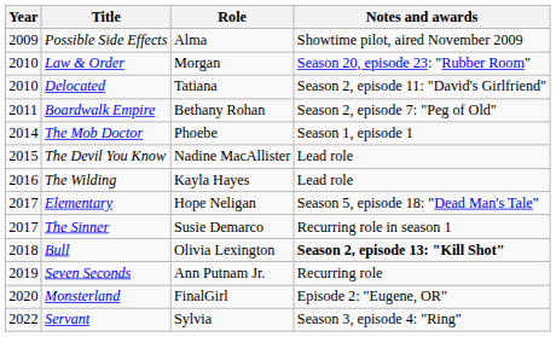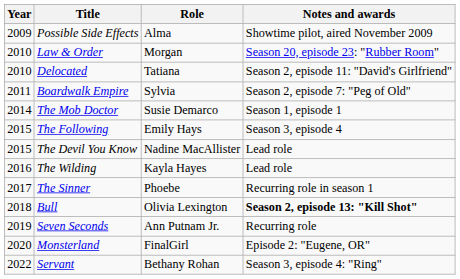 <table class="wikitable">
 <tr>
 <th>Year</th>
 <th>Title</th>
 <th>Role</th>
 <th>Notes and awards</th>
 </tr>
 <tr>
 <td>2009</td>
 <td><em>Possible Side Effects</em></td>
 <td>Alma</td>
 <td>Showtime pilot, aired November 2009</td>
 </tr>
 <tr>
 <td>2010</td>
 <td><em><a href='#'>Law & Order</a></em></td>
 <td>Morgan</td>
 <td><a href='#'>Season 20, episode 23</a>: "<a href='#'>Rubber Room</a>"</td>
 </tr>
 <tr>
 <td>2010</td>
 <td><em><a href='#'>Delocated</a></em></td>
 <td>Tatiana</td>
 <td>Season 2, episode 11: "David's Girlfriend"</td>
 </tr>
 <tr>
 <td>2011</td>
 <td><em><a href='#'>Boardwalk Empire</a></em></td>
-<td>Bethany Rohan</td>
+<td>Sylvia</td>
 <td>Season 2, episode 7: "Peg of Old"</td>
 </tr>
 <tr>
 <td>2014</td>
 <td><em><a href='#'>The Mob Doctor</a></em></td>
-<td>Phoebe</td>
+<td>Susie Demarco</td>
 <td>Season 1, episode 1</td>
+</tr>
+<tr>
+<td>2015</td>
+<td><em><a href='#'>The Following</a></em></td>
+<td>Emily Hays</td>
+<td>Season 3, episode 4</td>
 </tr>
 <tr>
 <td>2015</td>
 <td><em>The Devil You Know</em></td>
 <td>Nadine MacAllister</td>
 <td>Lead role</td>
 </tr>
 <tr>
 <td>2016</td>
 <td><em>The Wilding</em></td>
 <td>Kayla Hayes</td>
 <td>Lead role</td>
 </tr>
 <tr>
 <td>2017</td>
-<td><em><a href='#'>Elementary</a></em></td>
-<td>Hope Neligan</td>
-<td>Season 5, episode 18: "<a href='#'>Dead Man's Tale</a>"</td>
-</tr>
-<tr>
-<td>2017</td>
 <td><em><a href='#'>The Sinner</a></em></td>
-<td>Susie Demarco</td>
+<td>Phoebe</td>
 <td>Recurring role in season 1</td>
 </tr>
 <tr>
 <td>2018</td>
 <td><a href='#'><em>Bull</em></a></td>
 <td>Olivia Lexington</td>
 <td><strong>Season 2, episode 13: "Kill Shot"</strong></td>
 </tr>
 <tr>
 <td>2019</td>
 <td><em><a href='#'>Seven Seconds</a></em></td>
 <td>Ann Putnam Jr.</td>
 <td>Recurring role</td>
 </tr>
 <tr>
 <td>2020</td>
 <td><em><a href='#'>Monsterland</a></em></td>
 <td>FinalGirl</td>
 <td>Episode 2: "Eugene, OR"</td>
 </tr>
 <tr>
 <td>2022</td>
 <td><em><a href='#'>Servant</a></em></td>
-<td>Sylvia</td>
+<td>Bethany Rohan</td>
 <td>Season 3, episode 4: "Ring"</td>
 </tr>
 </table>
